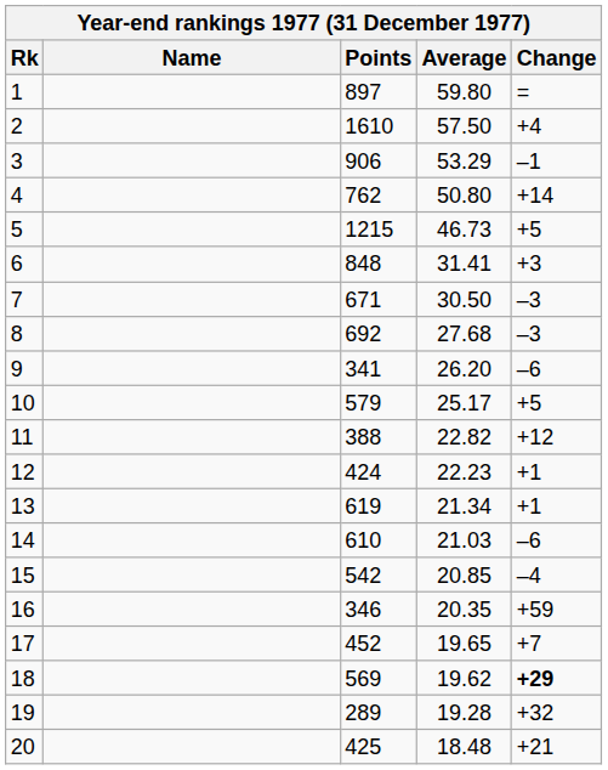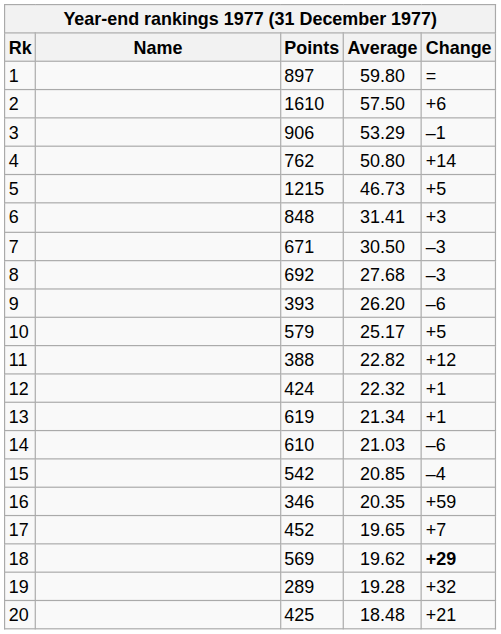 <table class="wikitable" style="font-size:95%">
 <tr>
 <th colspan="7">Year-end rankings 1977 (31 December 1977)</th>
 </tr>
 <tr valign="top">
 <th>Rk</th>
 <th width="200">Name</th>
 <th>Points</th>
 <th>Average</th>
 <th>Change</th>
 </tr>
 <tr valign=top>
 <td>1</td>
 <td></td>
 <td>897</td>
 <td align=center>59.80</td>
 <td> =</td>
 </tr>
 <tr valign=top>
 <td>2</td>
 <td></td>
 <td>1610</td>
 <td align=center>57.50</td>
-<td> +4</td>
+<td> +6</td>
 </tr>
 <tr valign=top>
 <td>3</td>
 <td></td>
 <td>906</td>
 <td align=center>53.29</td>
 <td> –1</td>
 </tr>
 <tr valign=top>
 <td>4</td>
 <td></td>
 <td>762</td>
 <td align=center>50.80</td>
 <td> +14</td>
 </tr>
 <tr valign=top>
 <td>5</td>
 <td></td>
 <td>1215</td>
 <td align=center>46.73</td>
 <td> +5</td>
 </tr>
 <tr valign=top>
 <td>6</td>
 <td></td>
 <td>848</td>
 <td align=center>31.41</td>
 <td> +3</td>
 </tr>
 <tr valign=top>
 <td>7</td>
 <td></td>
 <td>671</td>
 <td align=center>30.50</td>
 <td> –3</td>
 </tr>
 <tr valign=top>
 <td>8</td>
 <td></td>
 <td>692</td>
 <td align=center>27.68</td>
 <td> –3</td>
 </tr>
 <tr valign=top>
 <td>9</td>
 <td></td>
-<td>341</td>
+<td>393</td>
 <td align=center>26.20</td>
 <td> –6</td>
 </tr>
 <tr valign=top>
 <td>10</td>
 <td></td>
 <td>579</td>
 <td align=center>25.17</td>
 <td> +5</td>
 </tr>
 <tr valign=top>
 <td>11</td>
 <td></td>
 <td>388</td>
 <td align=center>22.82</td>
 <td> +12</td>
 </tr>
 <tr valign=top>
 <td>12</td>
 <td></td>
 <td>424</td>
-<td align=center>22.23</td>
+<td align=center>22.32</td>
 <td> +1</td>
 </tr>
 <tr valign=top>
 <td>13</td>
 <td></td>
 <td>619</td>
 <td align=center>21.34</td>
 <td> +1</td>
 </tr>
 <tr valign=top>
 <td>14</td>
 <td></td>
 <td>610</td>
 <td align=center>21.03</td>
 <td> –6</td>
 </tr>
 <tr valign=top>
 <td>15</td>
 <td></td>
 <td>542</td>
 <td align=center>20.85</td>
 <td> –4</td>
 </tr>
 <tr valign=top>
 <td>16</td>
 <td></td>
 <td>346</td>
 <td align=center>20.35</td>
 <td> +59</td>
 </tr>
 <tr valign=top>
 <td>17</td>
 <td></td>
 <td>452</td>
 <td align=center>19.65</td>
 <td> +7</td>
 </tr>
 <tr valign=top>
 <td>18</td>
 <td></td>
 <td>569</td>
 <td align=center>19.62</td>
 <td><strong> +29</strong></td>
 </tr>
 <tr valign=top>
 <td>19</td>
 <td></td>
 <td>289</td>
 <td align=center>19.28</td>
 <td> +32</td>
 </tr>
 <tr valign=top>
 <td>20</td>
 <td></td>
 <td>425</td>
 <td align=center>18.48</td>
 <td> +21</td>
 </tr>
 </table>
